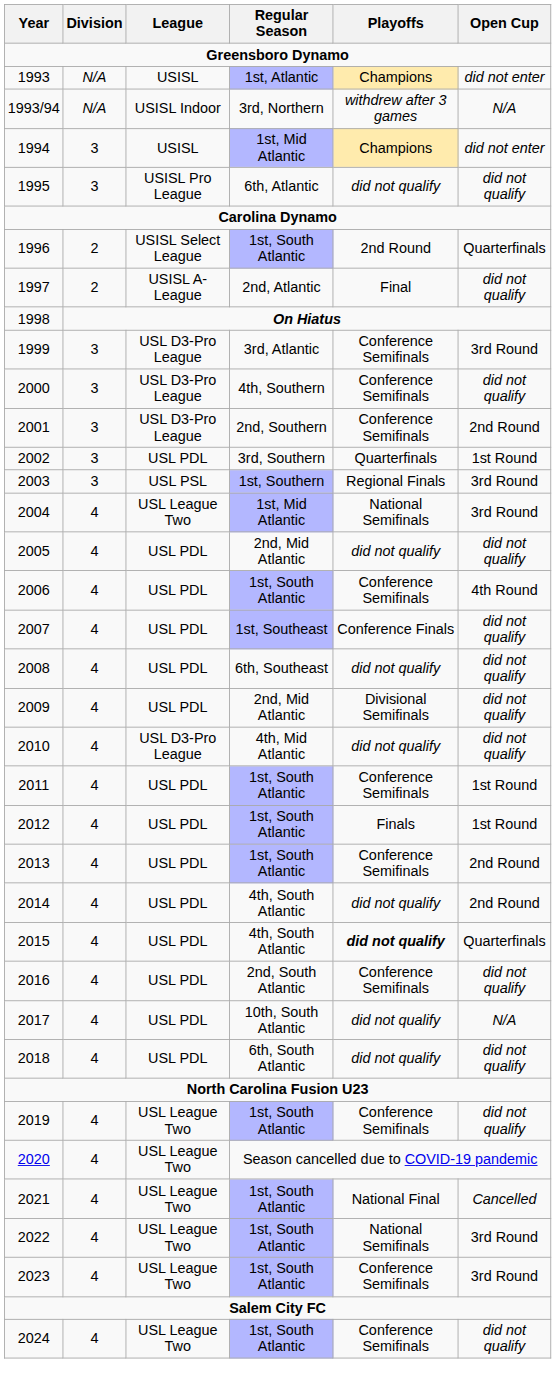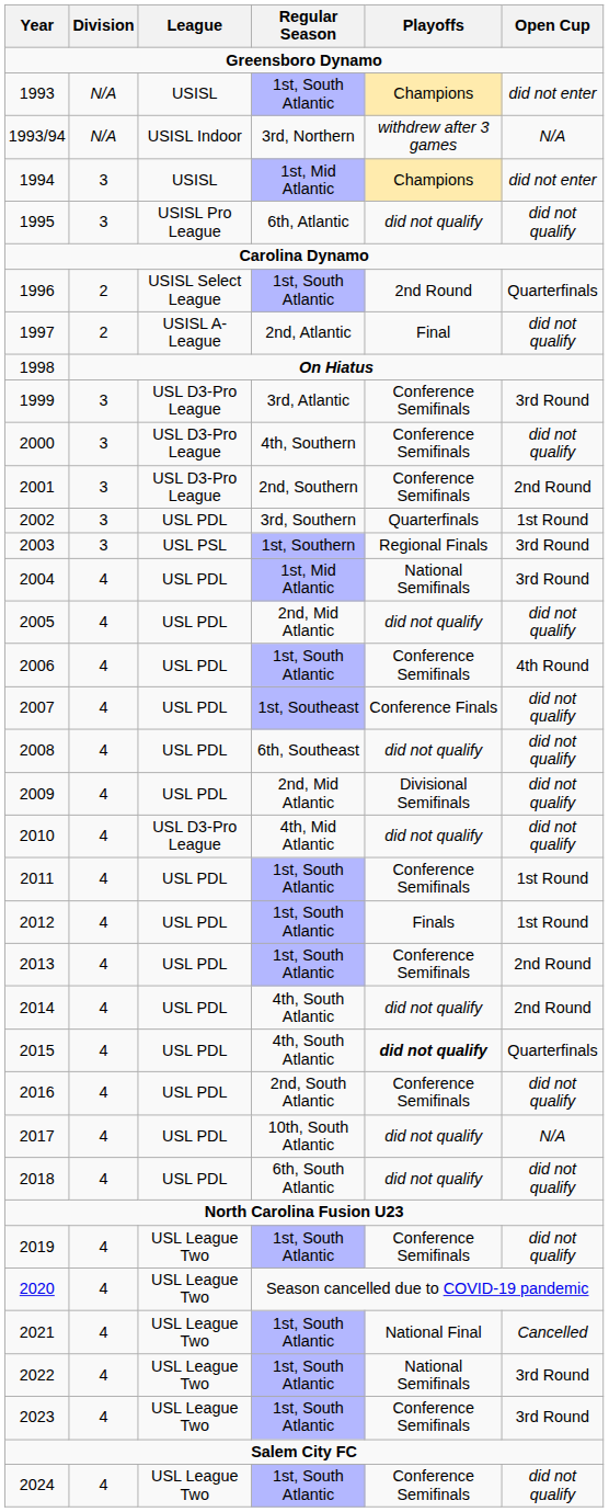 <table class="wikitable" style="text-align:center">
 <tr>
 <th>Year</th>
 <th>Division</th>
 <th>League</th>
 <th>Regular Season</th>
 <th>Playoffs</th>
 <th>Open Cup</th>
 </tr>
 <tr>
 <td colspan=6 align=center><strong>Greensboro Dynamo</strong></td>
 </tr>
 <tr>
 <td>1993</td>
 <td><em>N/A</em></td>
 <td>USISL</td>
-<td bgcolor="B3B7FF">1st, Atlantic</td>
+<td bgcolor="B3B7FF">1st, South Atlantic</td>
 <td bgcolor="FFEBAD">Champions</td>
 <td><em>did not enter</em></td>
 </tr>
 <tr>
 <td>1993/94</td>
 <td><em>N/A</em></td>
 <td>USISL Indoor</td>
 <td>3rd, Northern</td>
 <td><em>withdrew after 3 games</em></td>
 <td><em>N/A</em></td>
 </tr>
 <tr>
 <td>1994</td>
 <td>3</td>
 <td>USISL</td>
 <td bgcolor="B3B7FF">1st, Mid Atlantic</td>
 <td bgcolor="FFEBAD">Champions</td>
 <td><em>did not enter</em></td>
 </tr>
 <tr>
 <td>1995</td>
 <td>3</td>
 <td>USISL Pro League</td>
 <td>6th, Atlantic</td>
 <td><em>did not qualify</em></td>
 <td><em>did not qualify</em></td>
 </tr>
 <tr>
 <td colspan=6 align=center><strong>Carolina Dynamo</strong></td>
 </tr>
 <tr>
 <td>1996</td>
 <td>2</td>
 <td>USISL Select League</td>
 <td bgcolor="B3B7FF">1st, South Atlantic</td>
 <td>2nd Round</td>
 <td>Quarterfinals</td>
 </tr>
 <tr>
 <td>1997</td>
 <td>2</td>
 <td>USISL A-League</td>
 <td>2nd, Atlantic</td>
 <td>Final</td>
 <td><em>did not qualify</em></td>
 </tr>
 <tr>
 <td>1998</td>
 <td colspan=5 align=center><strong><em>On Hiatus</em></strong></td>
 </tr>
 <tr>
 <td>1999</td>
 <td>3</td>
 <td>USL D3-Pro League</td>
 <td>3rd, Atlantic</td>
 <td>Conference Semifinals</td>
 <td>3rd Round</td>
 </tr>
 <tr>
 <td>2000</td>
 <td>3</td>
 <td>USL D3-Pro League</td>
 <td>4th, Southern</td>
 <td>Conference Semifinals</td>
 <td><em>did not qualify</em></td>
 </tr>
 <tr>
 <td>2001</td>
 <td>3</td>
 <td>USL D3-Pro League</td>
 <td>2nd, Southern</td>
 <td>Conference Semifinals</td>
 <td>2nd Round</td>
 </tr>
 <tr>
 <td>2002</td>
 <td>3</td>
 <td>USL PDL</td>
 <td>3rd, Southern</td>
 <td>Quarterfinals</td>
 <td>1st Round</td>
 </tr>
 <tr>
 <td>2003</td>
 <td>3</td>
 <td>USL PSL</td>
 <td bgcolor="B3B7FF">1st, Southern</td>
 <td>Regional Finals</td>
 <td>3rd Round</td>
 </tr>
 <tr>
 <td>2004</td>
 <td>4</td>
-<td>USL League Two</td>
+<td>USL PDL</td>
 <td bgcolor="B3B7FF">1st, Mid Atlantic</td>
 <td>National Semifinals</td>
 <td>3rd Round</td>
 </tr>
 <tr>
 <td>2005</td>
 <td>4</td>
 <td>USL PDL</td>
 <td>2nd, Mid Atlantic</td>
 <td><em>did not qualify</em></td>
 <td><em>did not qualify</em></td>
 </tr>
 <tr>
 <td>2006</td>
 <td>4</td>
 <td>USL PDL</td>
 <td bgcolor="B3B7FF">1st, South Atlantic</td>
 <td>Conference Semifinals</td>
 <td>4th Round</td>
 </tr>
 <tr>
 <td>2007</td>
 <td>4</td>
 <td>USL PDL</td>
 <td bgcolor="B3B7FF">1st, Southeast</td>
 <td>Conference Finals</td>
 <td><em>did not qualify</em></td>
 </tr>
 <tr>
 <td>2008</td>
 <td>4</td>
 <td>USL PDL</td>
 <td>6th, Southeast</td>
 <td><em>did not qualify</em></td>
 <td><em>did not qualify</em></td>
 </tr>
 <tr>
 <td>2009</td>
 <td>4</td>
 <td>USL PDL</td>
 <td>2nd, Mid Atlantic</td>
 <td>Divisional Semifinals</td>
 <td><em>did not qualify</em></td>
 </tr>
 <tr>
 <td>2010</td>
 <td>4</td>
 <td>USL D3-Pro League</td>
 <td>4th, Mid Atlantic</td>
 <td><em>did not qualify</em></td>
 <td><em>did not qualify</em></td>
 </tr>
 <tr>
 <td>2011</td>
 <td>4</td>
 <td>USL PDL</td>
 <td bgcolor="B3B7FF">1st, South Atlantic</td>
 <td>Conference Semifinals</td>
 <td>1st Round</td>
 </tr>
 <tr>
 <td>2012</td>
 <td>4</td>
 <td>USL PDL</td>
 <td bgcolor="B3B7FF">1st, South Atlantic</td>
 <td>Finals</td>
 <td>1st Round</td>
 </tr>
 <tr>
 <td>2013</td>
 <td>4</td>
 <td>USL PDL</td>
 <td bgcolor="B3B7FF">1st, South Atlantic</td>
 <td>Conference Semifinals</td>
 <td>2nd Round</td>
 </tr>
 <tr>
 <td>2014</td>
 <td>4</td>
 <td>USL PDL</td>
 <td>4th, South Atlantic</td>
 <td><em>did not qualify</em></td>
 <td>2nd Round</td>
 </tr>
 <tr>
 <td>2015</td>
 <td>4</td>
 <td>USL PDL</td>
 <td>4th, South Atlantic</td>
 <td><strong><em>did not qualify</em></strong></td>
 <td>Quarterfinals</td>
 </tr>
 <tr>
 <td>2016</td>
 <td>4</td>
 <td>USL PDL</td>
 <td>2nd, South Atlantic</td>
 <td>Conference Semifinals</td>
 <td><em>did not qualify</em></td>
 </tr>
 <tr>
 <td>2017</td>
 <td>4</td>
 <td>USL PDL</td>
 <td>10th, South Atlantic</td>
 <td><em>did not qualify</em></td>
 <td><em>N/A</em></td>
 </tr>
 <tr>
 <td>2018</td>
 <td>4</td>
 <td>USL PDL</td>
 <td>6th, South Atlantic</td>
 <td><em>did not qualify</em></td>
 <td><em>did not qualify</em></td>
 </tr>
 <tr>
 <td colspan=6 align=center><strong>North Carolina Fusion U23</strong></td>
 </tr>
 <tr>
 <td>2019</td>
 <td>4</td>
 <td>USL League Two</td>
 <td bgcolor="B3B7FF">1st, South Atlantic</td>
 <td>Conference Semifinals</td>
 <td><em>did not qualify</em></td>
 </tr>
 <tr>
 <td><a href='#'>2020</a></td>
 <td>4</td>
 <td>USL League Two</td>
 <td colspan=3>Season cancelled due to <a href='#'>COVID-19 pandemic</a></td>
 </tr>
 <tr>
 <td>2021</td>
 <td>4</td>
 <td>USL League Two</td>
 <td bgcolor="B3B7FF">1st, South Atlantic</td>
 <td>National Final</td>
 <td><em>Cancelled</em></td>
 </tr>
 <tr>
 <td>2022</td>
 <td>4</td>
 <td>USL League Two</td>
 <td bgcolor="B3B7FF">1st, South Atlantic</td>
 <td>National Semifinals</td>
 <td>3rd Round</td>
 </tr>
 <tr>
 <td>2023</td>
 <td>4</td>
 <td>USL League Two</td>
 <td bgcolor="B3B7FF">1st, South Atlantic</td>
 <td>Conference Semifinals</td>
 <td>3rd Round</td>
 </tr>
 <tr>
 <td colspan=6 align=center><strong>Salem City FC</strong></td>
 </tr>
 <tr>
 <td>2024</td>
 <td>4</td>
 <td>USL League Two</td>
 <td bgcolor="B3B7FF">1st, South Atlantic</td>
 <td>Conference Semifinals</td>
 <td><em>did not qualify</em></td>
 </tr>
 </table>
